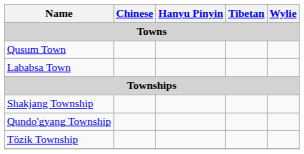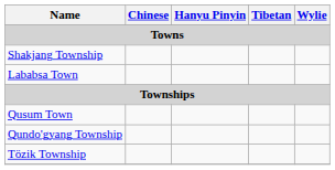 <table class="wikitable"  style="font-size:90%;" align=center>
 <tr>
 <th>Name</th>
 <th><a href='#'>Chinese</a></th>
 <th><a href='#'>Hanyu Pinyin</a></th>
 <th><a href='#'>Tibetan</a></th>
 <th><a href='#'>Wylie</a></th>
 </tr>
 <tr --------->
 <td colspan="5"  style="text-align:center; background:#d3d3d3;"><strong>Towns</strong></td>
 </tr>
 <tr --------->
-<td><a href='#'>Qusum Town</a></td>
+<td><a href='#'>Shakjang Township</a></td>
 <td></td>
 <td></td>
 <td></td>
 <td></td>
 </tr>
 <tr>
 <td><a href='#'>Lababsa Town</a></td>
 <td></td>
 <td></td>
 <td></td>
 <td></td>
 </tr>
 <tr --------->
 <td colspan="5"  style="text-align:center; background:#d3d3d3;"><strong>Townships</strong></td>
 </tr>
 <tr --------->
-<td><a href='#'>Shakjang Township</a></td>
+<td><a href='#'>Qusum Town</a></td>
 <td></td>
 <td></td>
 <td></td>
 <td></td>
 </tr>
 <tr>
 <td><a href='#'>Qundo'gyang Township</a></td>
 <td></td>
 <td></td>
 <td></td>
 <td></td>
 </tr>
 <tr>
 <td><a href='#'>Tözik Township</a></td>
 <td></td>
 <td></td>
 <td></td>
 <td></td>
 </tr>
 <tr>
 </tr>
 </table>
